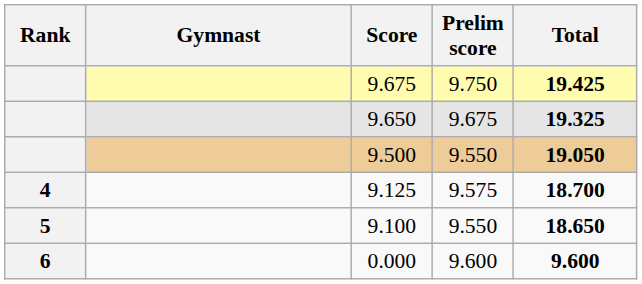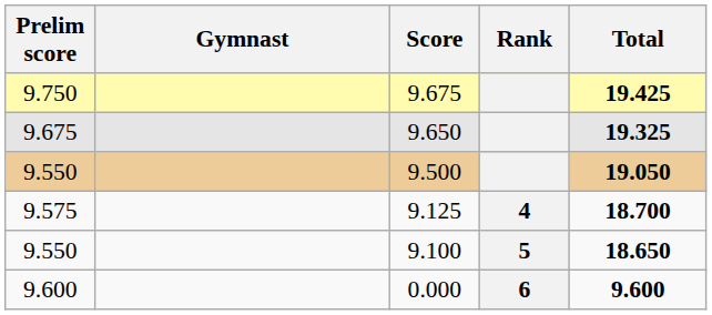 <table class="wikitable sortable" style="text-align:center; font-size:95%">
 <tr>
-<th scope="col" style="width:50px;">Rank</th>
+<th scope="col" style="width:50px;">Prelim score</th>
 <th scope="col" style="width:180px;">Gymnast</th>
 <th scope="col" style="width:50px;">Score</th>
-<th scope="col" style="width:50px;">Prelim score</th>
+<th scope="col" style="width:50px;">Rank</th>
 <th scope="col" style="width:80px;">Total</th>
 </tr>
 <tr style="background:#fffcaf;">
-<th scope=row style="text-align:center"></th>
+<td>9.750</td>
 <td style="text-align:left;"></td>
 <td>9.675</td>
-<td>9.750</td>
+<th scope=row style="text-align:center"></th>
 <td><strong>19.425</strong></td>
 </tr>
 <tr style="background:#e5e5e5;">
-<th scope=row style="text-align:center"></th>
+<td>9.675</td>
 <td style="text-align:left;"></td>
 <td>9.650</td>
-<td>9.675</td>
+<th scope=row style="text-align:center"></th>
 <td><strong>19.325</strong></td>
 </tr>
 <tr style="background:#ec9;">
-<th scope=row style="text-align:center"></th>
+<td>9.550</td>
 <td style="text-align:left;"></td>
 <td>9.500</td>
-<td>9.550</td>
+<th scope=row style="text-align:center"></th>
 <td><strong>19.050</strong></td>
 </tr>
 <tr>
-<th scope=row style="text-align:center">4</th>
+<td>9.575</td>
 <td style="text-align:left;"></td>
 <td>9.125</td>
-<td>9.575</td>
+<th scope=row style="text-align:center">4</th>
 <td><strong>18.700</strong></td>
 </tr>
 <tr>
-<th scope=row style="text-align:center">5</th>
+<td>9.550</td>
 <td style="text-align:left;"></td>
 <td>9.100</td>
-<td>9.550</td>
+<th scope=row style="text-align:center">5</th>
 <td><strong>18.650</strong></td>
 </tr>
 <tr>
-<th scope=row style="text-align:center">6</th>
+<td>9.600</td>
 <td style="text-align:left;"></td>
 <td>0.000</td>
-<td>9.600</td>
+<th scope=row style="text-align:center">6</th>
 <td><strong>9.600</strong></td>
 </tr>
 </table>
